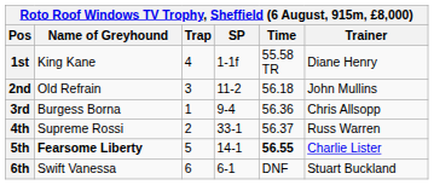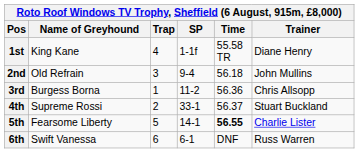 <table class="wikitable">
 <tr>
 <th colspan="6"><a href='#'>Roto Roof Windows TV Trophy</a>, <a href='#'>Sheffield</a> (6 August, 915m, £8,000)</th>
 </tr>
 <tr>
 <th width=30>Pos</th>
 <th width=180>Name of Greyhound</th>
 <th width=30>Trap</th>
 <th width=50>SP</th>
 <th width=50>Time</th>
 <th width=150>Trainer</th>
 </tr>
 <tr>
 <th>1st</th>
 <td>King Kane</td>
 <td>4</td>
 <td>1-1f</td>
 <td>55.58 TR</td>
 <td>Diane Henry</td>
 </tr>
 <tr>
 <th>2nd</th>
 <td>Old Refrain</td>
 <td>3</td>
-<td>11-2</td>
+<td>9-4</td>
 <td>56.18</td>
 <td>John Mullins</td>
 </tr>
 <tr>
 <th>3rd</th>
 <td>Burgess Borna</td>
 <td>1</td>
-<td>9-4</td>
+<td>11-2</td>
 <td>56.36</td>
 <td>Chris Allsopp</td>
 </tr>
 <tr>
 <th>4th</th>
 <td>Supreme Rossi</td>
 <td>2</td>
 <td>33-1</td>
 <td>56.37</td>
-<td>Russ Warren</td>
+<td>Stuart Buckland</td>
 </tr>
 <tr>
 <th>5th</th>
-<td><strong>Fearsome Liberty</strong></td>
+<td>Fearsome Liberty</td>
 <td>5</td>
 <td>14-1</td>
 <td><strong>56.55</strong></td>
 <td><a href='#'>Charlie Lister</a></td>
 </tr>
 <tr>
 <th>6th</th>
 <td>Swift Vanessa</td>
 <td>6</td>
 <td>6-1</td>
 <td>DNF</td>
-<td>Stuart Buckland</td>
+<td>Russ Warren</td>
 </tr>
 </table>
